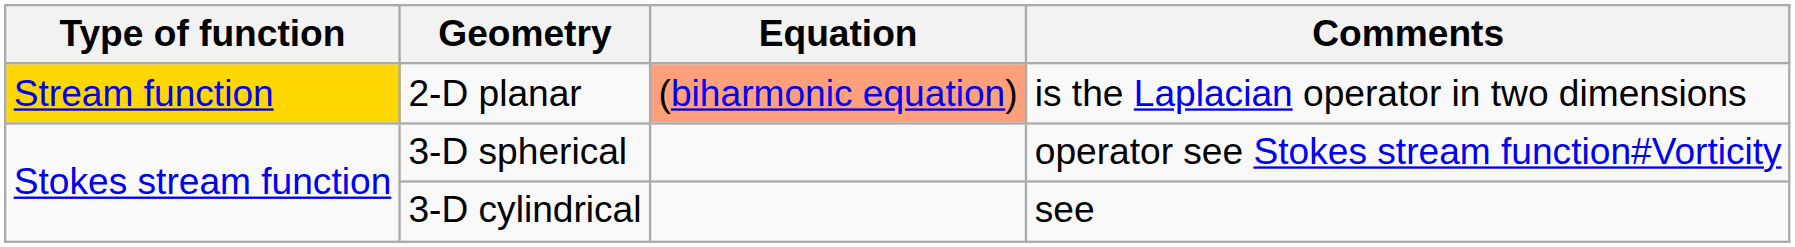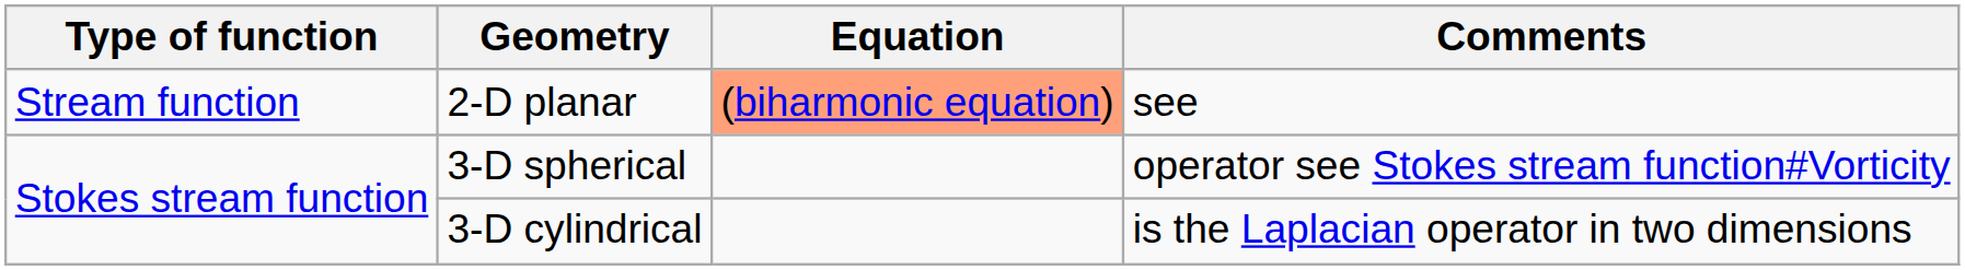 <table class=wikitable>
 <tr>
 <th>Type of function</th>
 <th>Geometry</th>
 <th>Equation</th>
 <th>Comments</th>
 </tr>
 <tr>
-<td style="background: gold;"><a href='#'>Stream function</a></td>
+<td><a href='#'>Stream function</a></td>
 <td>2-D planar</td>
 <td style="background: lightsalmon;"> (<a href='#'>biharmonic equation</a>)</td>
-<td> is the <a href='#'>Laplacian</a> operator in two dimensions</td>
+<td> see </td>
 </tr>
 <tr>
 <td rowspan=2><a href='#'>Stokes stream function</a></td>
 <td>3-D spherical</td>
 <td></td>
 <td> operator see <a href='#'>Stokes stream function#Vorticity</a></td>
 </tr>
 <tr>
 <td>3-D cylindrical</td>
 <td></td>
-<td> see </td>
+<td> is the <a href='#'>Laplacian</a> operator in two dimensions</td>
 </tr>
 </table>
